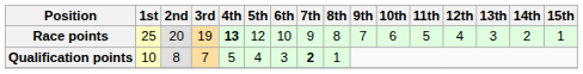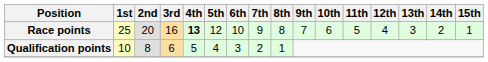 <table class="wikitable" style="font-size: 85%">
 <tr>
 <th>Position</th>
 <th>1st</th>
 <th>2nd</th>
 <th>3rd</th>
 <th>4th</th>
 <th>5th</th>
 <th>6th</th>
 <th>7th</th>
 <th>8th</th>
 <th>9th</th>
 <th>10th</th>
 <th>11th</th>
 <th>12th</th>
 <th>13th</th>
 <th>14th</th>
 <th>15th</th>
 </tr>
 <tr align="center">
 <th>Race points</th>
 <td style="background:#FFFFBF;">25</td>
 <td style="background:#DFDFDF;">20</td>
-<td style="background:#FFDF9F;">19</td>
+<td style="background:#FFDF9F;">16</td>
 <td style="background:#DFFFDF;"><strong>13</strong></td>
 <td style="background:#DFFFDF;">12</td>
 <td style="background:#DFFFDF;">10</td>
 <td style="background:#DFFFDF;">9</td>
 <td style="background:#DFFFDF;">8</td>
 <td style="background:#DFFFDF;">7</td>
 <td style="background:#DFFFDF;">6</td>
 <td style="background:#DFFFDF;">5</td>
 <td style="background:#DFFFDF;">4</td>
 <td style="background:#DFFFDF;">3</td>
 <td style="background:#DFFFDF;">2</td>
 <td style="background:#DFFFDF;">1</td>
 </tr>
 <tr align="center">
 <th>Qualification points</th>
 <td style="background:#FFFFBF;">10</td>
 <td style="background:#DFDFDF;">8</td>
-<td style="background:#FFDF9F;">7</td>
+<td style="background:#FFDF9F;">6</td>
 <td style="background:#DFFFDF;">5</td>
 <td style="background:#DFFFDF;">4</td>
 <td style="background:#DFFFDF;">3</td>
-<td style="background:#DFFFDF;"><strong>2</strong></td>
+<td style="background:#DFFFDF;">2</td>
 <td style="background:#DFFFDF;">1</td>
 <td colspan=7></td>
 </tr>
 <tr align="center">
 </tr>
 </table>
